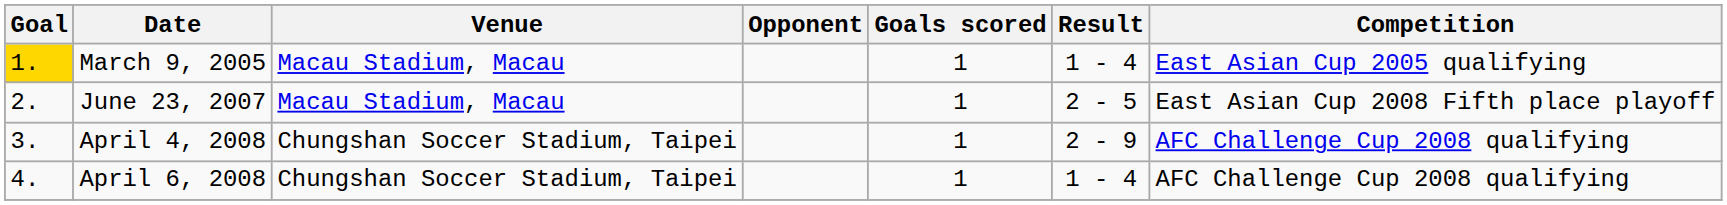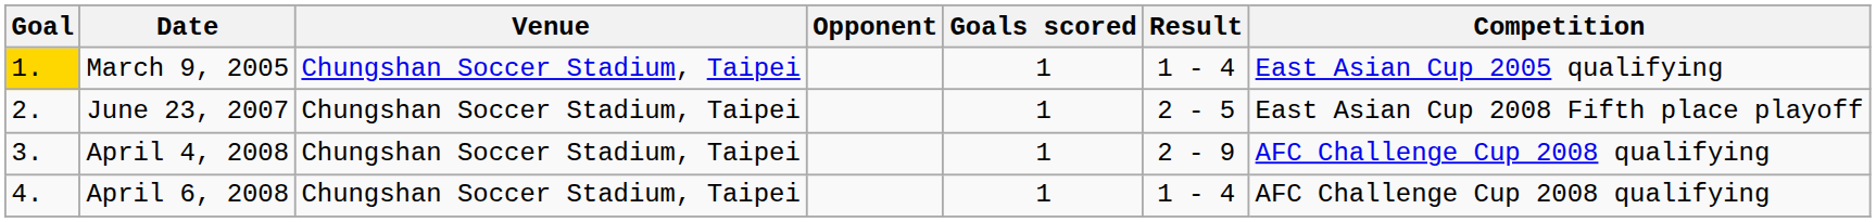 <table class="wikitable">
 <tr>
 <th>Goal</th>
 <th>Date</th>
 <th>Venue</th>
 <th>Opponent</th>
 <th>Goals scored</th>
 <th>Result</th>
 <th>Competition</th>
 </tr>
 <tr>
 <td style="background: gold;">1.</td>
 <td>March 9, 2005</td>
-<td><a href='#'>Macau Stadium</a>, <a href='#'>Macau</a></td>
+<td><a href='#'>Chungshan Soccer Stadium</a>, <a href='#'>Taipei</a></td>
 <td></td>
 <td style="text-align:center">1</td>
 <td style="text-align:center">1 - 4</td>
 <td><a href='#'>East Asian Cup 2005</a> qualifying</td>
 </tr>
 <tr>
 <td>2.</td>
 <td>June 23, 2007</td>
-<td><a href='#'>Macau Stadium</a>, <a href='#'>Macau</a></td>
+<td>Chungshan Soccer Stadium, Taipei</td>
 <td></td>
 <td style="text-align:center">1</td>
 <td style="text-align:center">2 - 5</td>
 <td>East Asian Cup 2008 Fifth place playoff</td>
 </tr>
 <tr>
 <td>3.</td>
 <td>April 4, 2008</td>
 <td>Chungshan Soccer Stadium, Taipei</td>
 <td></td>
 <td style="text-align:center">1</td>
 <td style="text-align:center">2 - 9</td>
 <td><a href='#'>AFC Challenge Cup 2008</a> qualifying</td>
 </tr>
 <tr>
 <td>4.</td>
 <td>April 6, 2008</td>
 <td>Chungshan Soccer Stadium, Taipei</td>
 <td></td>
 <td style="text-align:center">1</td>
 <td style="text-align:center">1 - 4</td>
 <td>AFC Challenge Cup 2008 qualifying</td>
 </tr>
 </table>
